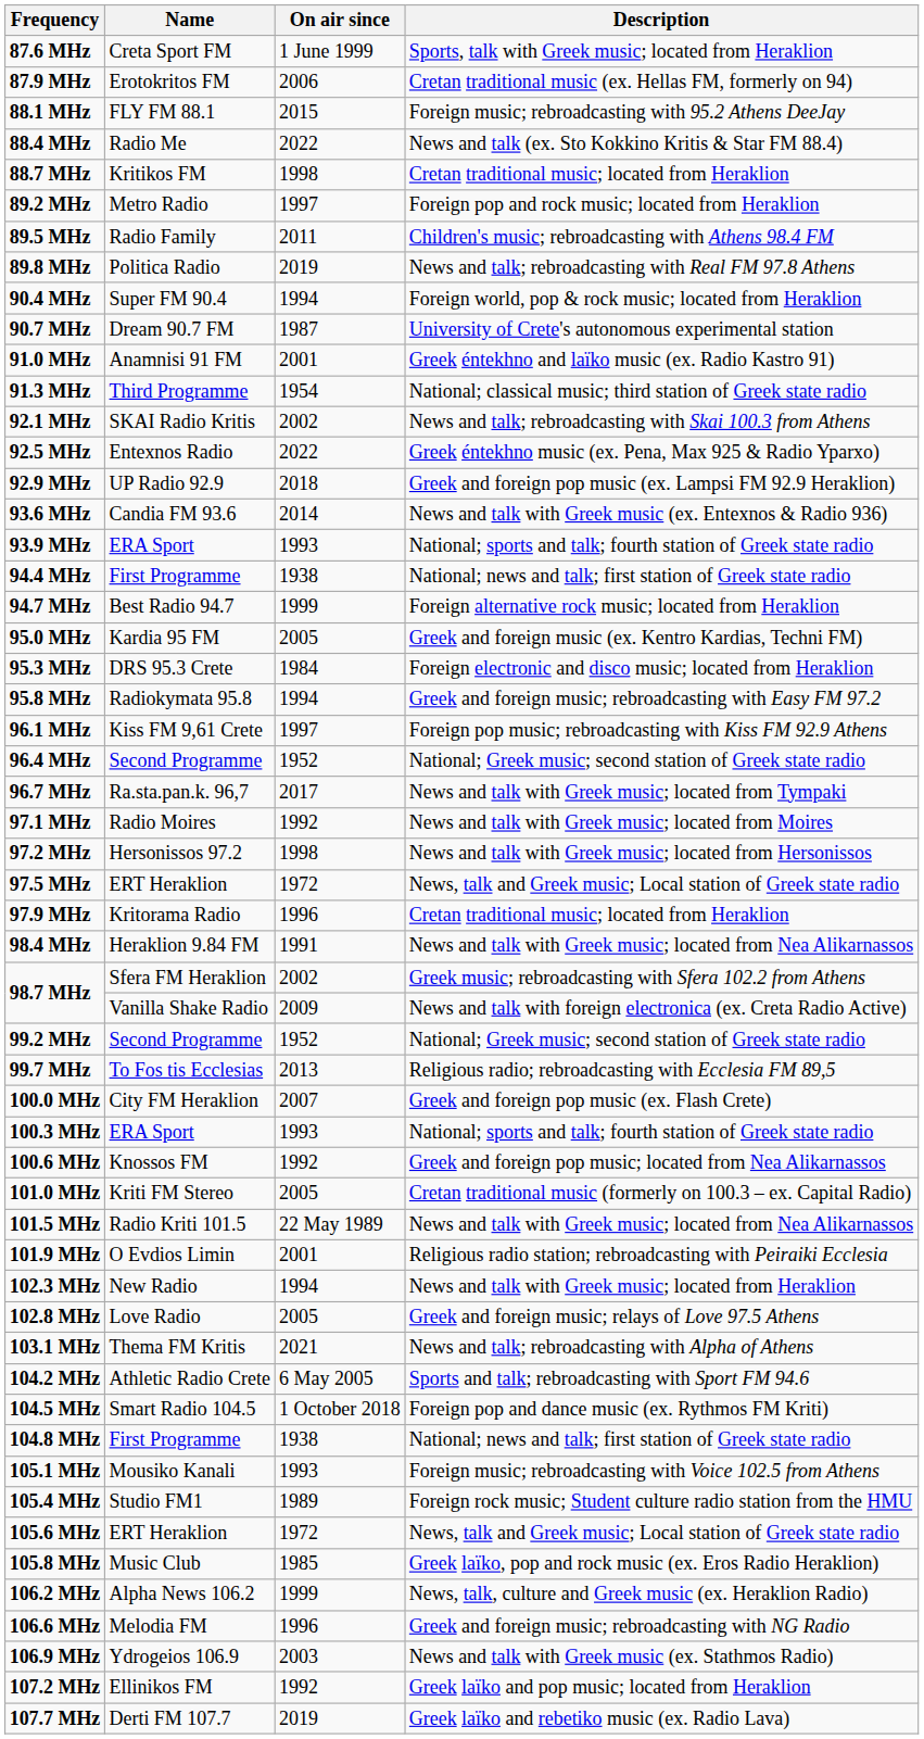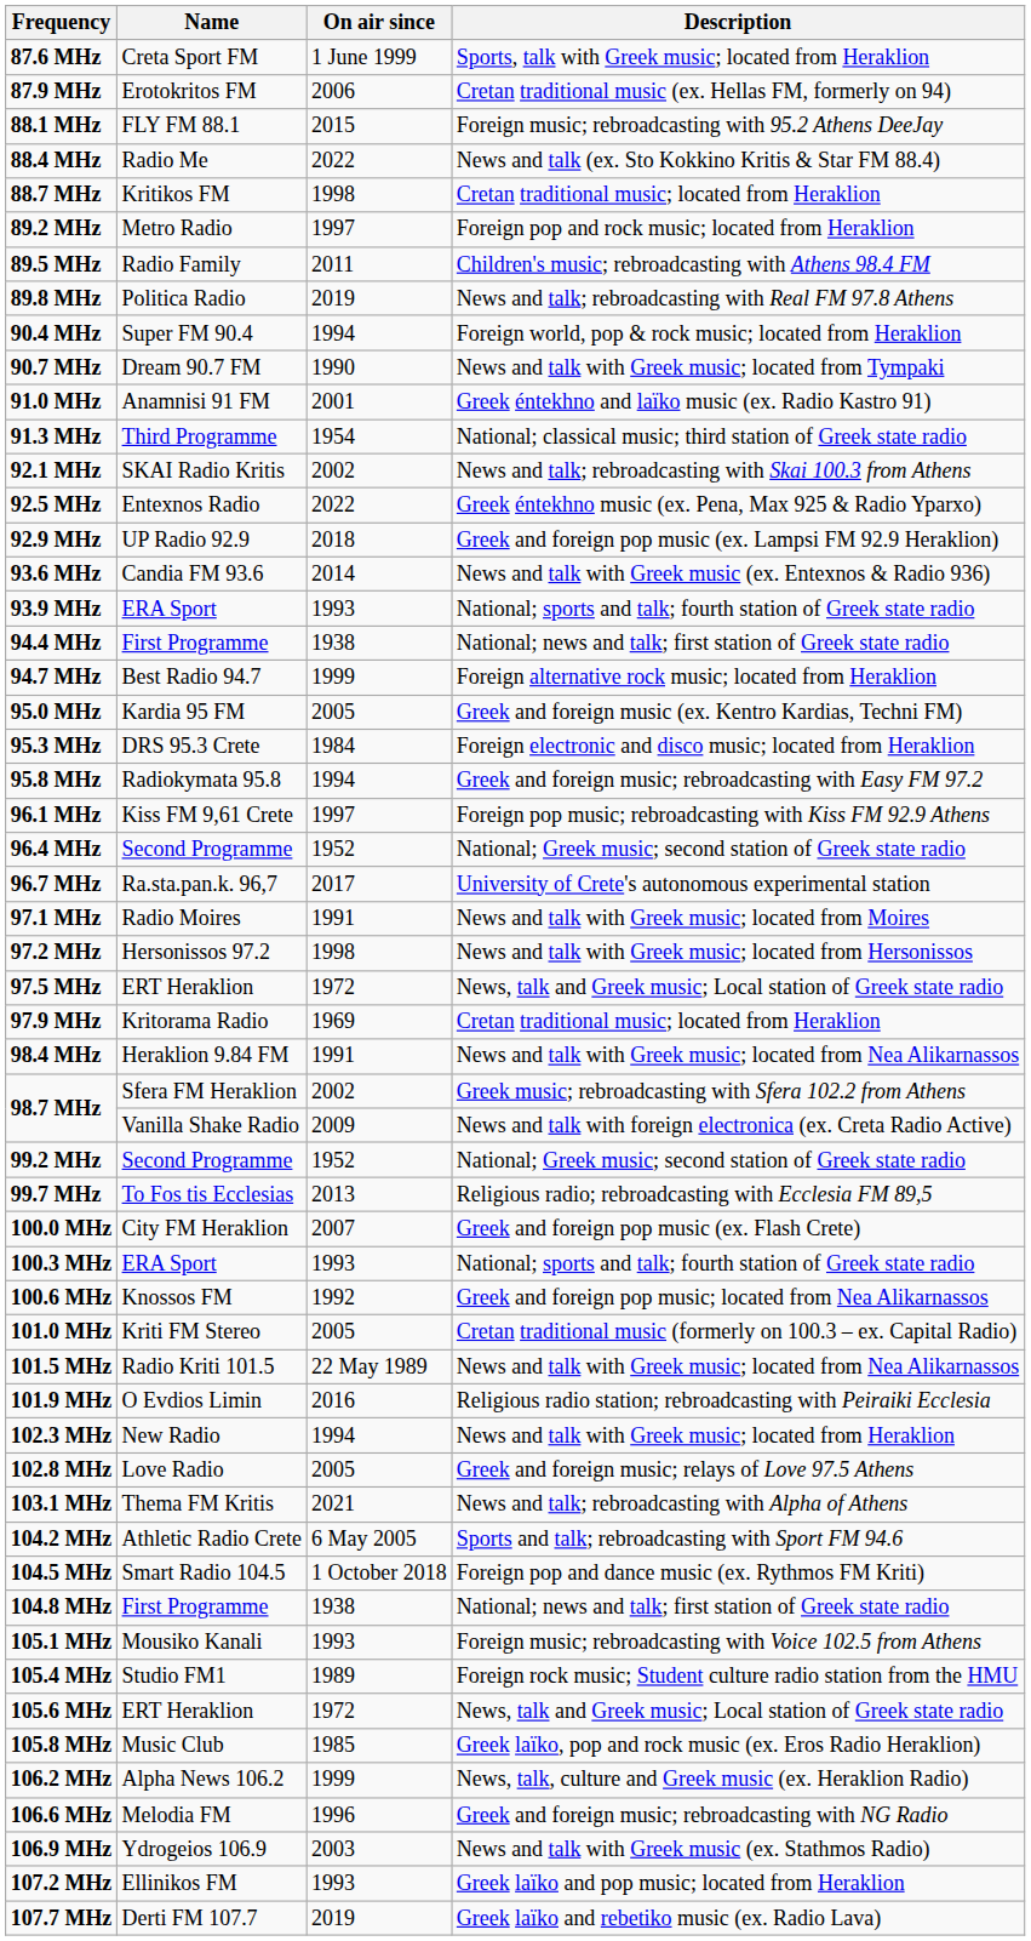 <table class="wikitable">
 <tr>
 <th>Frequency</th>
 <th>Name</th>
 <th>On air since</th>
 <th>Description</th>
 </tr>
 <tr>
 <td><strong>87.6 MHz</strong></td>
 <td>Creta Sport FM</td>
 <td>1 June 1999</td>
 <td><a href='#'>Sports</a>, <a href='#'>talk</a> with <a href='#'>Greek music</a>; located from <a href='#'>Heraklion</a></td>
 </tr>
 <tr>
 <td><strong>87.9 MHz</strong></td>
 <td>Erotokritos FM</td>
 <td>2006</td>
 <td><a href='#'>Cretan</a> <a href='#'>traditional music</a> (ex. Hellas FM, formerly on 94)</td>
 </tr>
 <tr>
 <td><strong>88.1 MHz</strong></td>
 <td>FLY FM 88.1</td>
 <td>2015</td>
 <td>Foreign music; rebroadcasting with <em>95.2 Athens DeeJay</em></td>
 </tr>
 <tr>
 <td><strong>88.4 MHz</strong></td>
 <td>Radio Me</td>
 <td>2022</td>
 <td>News and <a href='#'>talk</a> (ex. Sto Kokkino Kritis & Star FM 88.4)</td>
 </tr>
 <tr>
 <td><strong>88.7 MHz</strong></td>
 <td>Kritikos FM</td>
 <td>1998</td>
 <td><a href='#'>Cretan</a> <a href='#'>traditional music</a>; located from <a href='#'>Heraklion</a></td>
 </tr>
 <tr>
 <td><strong>89.2 MHz</strong></td>
 <td>Metro Radio</td>
 <td>1997</td>
 <td>Foreign pop and rock music; located from <a href='#'>Heraklion</a></td>
 </tr>
 <tr>
 <td><strong>89.5 MHz</strong></td>
 <td>Radio Family</td>
 <td>2011</td>
 <td><a href='#'>Children's music</a>; rebroadcasting with <em><a href='#'>Athens 98.4 FM</a></em></td>
 </tr>
 <tr>
 <td><strong>89.8 MHz</strong></td>
 <td>Politica Radio</td>
 <td>2019</td>
 <td>News and <a href='#'>talk</a>; rebroadcasting with <em>Real FM 97.8 Athens</em></td>
 </tr>
 <tr>
 <td><strong>90.4 MHz</strong></td>
 <td>Super FM 90.4</td>
 <td>1994</td>
 <td>Foreign world, pop & rock music; located from <a href='#'>Heraklion</a></td>
 </tr>
 <tr>
 <td><strong>90.7 MHz</strong></td>
 <td>Dream 90.7 FM</td>
-<td>1987</td>
-<td><a href='#'>University of Crete</a>'s autonomous experimental station</td>
+<td>1990</td>
+<td>News and <a href='#'>talk</a> with <a href='#'>Greek music</a>; located from <a href='#'>Tympaki</a></td>
 </tr>
 <tr>
 <td><strong>91.0 MHz</strong></td>
 <td>Anamnisi 91 FM</td>
 <td>2001</td>
 <td><a href='#'>Greek</a> <a href='#'>éntekhno</a> and <a href='#'>laïko</a> music (ex. Radio Kastro 91)</td>
 </tr>
 <tr>
 <td><strong>91.3 MHz</strong></td>
 <td><a href='#'>Third Programme</a></td>
 <td>1954</td>
 <td>National; classical music; third station of <a href='#'>Greek state radio</a></td>
 </tr>
 <tr>
 <td><strong>92.1 MHz</strong></td>
 <td>SKAI Radio Kritis</td>
 <td>2002</td>
 <td>News and <a href='#'>talk</a>; rebroadcasting with <em><a href='#'>Skai 100.3</a> from Athens</em></td>
 </tr>
 <tr>
 <td><strong>92.5 MHz</strong></td>
 <td>Entexnos Radio</td>
 <td>2022</td>
 <td><a href='#'>Greek</a> <a href='#'>éntekhno</a> music (ex. Pena, Max 925 & Radio Yparxo)</td>
 </tr>
 <tr>
 <td><strong>92.9 MHz</strong></td>
 <td>UP Radio 92.9</td>
 <td>2018</td>
 <td><a href='#'>Greek</a> and foreign pop music (ex. Lampsi FM 92.9 Heraklion)</td>
 </tr>
 <tr>
 <td><strong>93.6 MHz</strong></td>
 <td>Candia FM 93.6</td>
 <td>2014</td>
 <td>News and <a href='#'>talk</a> with <a href='#'>Greek music</a> (ex. Entexnos & Radio 936)</td>
 </tr>
 <tr>
 <td><strong>93.9 MHz</strong></td>
 <td><a href='#'>ERA Sport</a></td>
 <td>1993</td>
 <td>National; <a href='#'>sports</a> and <a href='#'>talk</a>; fourth station of <a href='#'>Greek state radio</a></td>
 </tr>
 <tr>
 <td><strong>94.4 MHz</strong></td>
 <td><a href='#'>First Programme</a></td>
 <td>1938</td>
 <td>National; news and <a href='#'>talk</a>; first station of <a href='#'>Greek state radio</a></td>
 </tr>
 <tr>
 <td><strong>94.7 MHz</strong></td>
 <td>Best Radio 94.7</td>
 <td>1999</td>
 <td>Foreign <a href='#'>alternative rock</a> music; located from <a href='#'>Heraklion</a></td>
 </tr>
 <tr>
 <td><strong>95.0 MHz</strong></td>
 <td>Kardia 95 FM</td>
 <td>2005</td>
 <td><a href='#'>Greek</a> and foreign music (ex. Kentro Kardias, Techni FM)</td>
 </tr>
 <tr>
 <td><strong>95.3 MHz</strong></td>
 <td>DRS 95.3 Crete</td>
 <td>1984</td>
 <td>Foreign <a href='#'>electronic</a> and <a href='#'>disco</a> music; located from <a href='#'>Heraklion</a></td>
 </tr>
 <tr>
 <td><strong>95.8 MHz</strong></td>
 <td>Radiokymata 95.8</td>
 <td>1994</td>
 <td><a href='#'>Greek</a> and foreign music; rebroadcasting with <em>Easy FM 97.2</em></td>
 </tr>
 <tr>
 <td><strong>96.1 MHz</strong></td>
 <td>Kiss FM 9,61 Crete</td>
 <td>1997</td>
 <td>Foreign pop music; rebroadcasting with <em>Kiss FM 92.9 Athens</em></td>
 </tr>
 <tr>
 <td><strong>96.4 MHz</strong></td>
 <td><a href='#'>Second Programme</a></td>
 <td>1952</td>
 <td>National; <a href='#'>Greek music</a>; second station of <a href='#'>Greek state radio</a></td>
 </tr>
 <tr>
 <td><strong>96.7 MHz</strong></td>
 <td>Ra.sta.pan.k. 96,7</td>
 <td>2017</td>
-<td>News and <a href='#'>talk</a> with <a href='#'>Greek music</a>; located from <a href='#'>Tympaki</a></td>
+<td><a href='#'>University of Crete</a>'s autonomous experimental station</td>
 </tr>
 <tr>
 <td><strong>97.1 MHz</strong></td>
 <td>Radio Moires</td>
-<td>1992</td>
+<td>1991</td>
 <td>News and <a href='#'>talk</a> with <a href='#'>Greek music</a>; located from <a href='#'>Moires</a></td>
 </tr>
 <tr>
 <td><strong>97.2 MHz</strong></td>
 <td>Hersonissos 97.2</td>
 <td>1998</td>
 <td>News and <a href='#'>talk</a> with <a href='#'>Greek music</a>; located from <a href='#'>Hersonissos</a></td>
 </tr>
 <tr>
 <td><strong>97.5 MHz</strong></td>
 <td>ERT Heraklion</td>
 <td>1972</td>
 <td>News, <a href='#'>talk</a> and <a href='#'>Greek music</a>; Local station of <a href='#'>Greek state radio</a></td>
 </tr>
 <tr>
 <td><strong>97.9 MHz</strong></td>
 <td>Kritorama Radio</td>
-<td>1996</td>
+<td>1969</td>
 <td><a href='#'>Cretan</a> <a href='#'>traditional music</a>; located from <a href='#'>Heraklion</a></td>
 </tr>
 <tr>
 <td><strong>98.4 MHz</strong></td>
 <td>Heraklion 9.84 FM</td>
 <td>1991</td>
 <td>News and <a href='#'>talk</a> with <a href='#'>Greek music</a>; located from <a href='#'>Nea Alikarnassos</a></td>
 </tr>
 <tr>
 <td rowspan="2"><strong>98.7 MHz</strong></td>
 <td>Sfera FM Heraklion</td>
 <td>2002</td>
 <td><a href='#'>Greek music</a>; rebroadcasting with <em>Sfera 102.2 from Athens</em></td>
 </tr>
 <tr>
 <td>Vanilla Shake Radio</td>
 <td>2009</td>
 <td>News and <a href='#'>talk</a> with foreign <a href='#'>electronica</a> (ex. Creta Radio Active)</td>
 </tr>
 <tr>
 <td><strong>99.2 MHz</strong></td>
 <td><a href='#'>Second Programme</a></td>
 <td>1952</td>
 <td>National; <a href='#'>Greek music</a>; second station of <a href='#'>Greek state radio</a></td>
 </tr>
 <tr>
 <td><strong>99.7 MHz</strong></td>
 <td><a href='#'>To Fos tis Ecclesias</a></td>
 <td>2013</td>
 <td>Religious radio; rebroadcasting with <em>Ecclesia FM 89,5</em></td>
 </tr>
 <tr>
 <td><strong>100.0 MHz</strong></td>
 <td>City FM Heraklion</td>
 <td>2007</td>
 <td><a href='#'>Greek</a> and foreign pop music (ex. Flash Crete)</td>
 </tr>
 <tr>
 <td><strong>100.3 MHz</strong></td>
 <td><a href='#'>ERA Sport</a></td>
 <td>1993</td>
 <td>National; <a href='#'>sports</a> and <a href='#'>talk</a>; fourth station of <a href='#'>Greek state radio</a></td>
 </tr>
 <tr>
 <td><strong>100.6 MHz</strong></td>
 <td>Knossos FM</td>
 <td>1992</td>
 <td><a href='#'>Greek</a> and foreign pop music; located from <a href='#'>Nea Alikarnassos</a></td>
 </tr>
 <tr>
 <td><strong>101.0 MHz</strong></td>
 <td>Kriti FM Stereo</td>
 <td>2005</td>
 <td><a href='#'>Cretan</a> <a href='#'>traditional music</a> (formerly on 100.3 – ex. Capital Radio)</td>
 </tr>
 <tr>
 <td><strong>101.5 MHz</strong></td>
 <td>Radio Kriti 101.5</td>
 <td>22 May 1989</td>
 <td>News and <a href='#'>talk</a> with <a href='#'>Greek music</a>; located from <a href='#'>Nea Alikarnassos</a></td>
 </tr>
 <tr>
 <td><strong>101.9 MHz</strong></td>
 <td>O Evdios Limin</td>
-<td>2001</td>
+<td>2016</td>
 <td>Religious radio station; rebroadcasting with <em>Peiraiki Ecclesia</em></td>
 </tr>
 <tr>
 <td><strong>102.3 MHz</strong></td>
 <td>New Radio</td>
 <td>1994</td>
 <td>News and <a href='#'>talk</a> with <a href='#'>Greek music</a>; located from <a href='#'>Heraklion</a></td>
 </tr>
 <tr>
 <td><strong>102.8 MHz</strong></td>
 <td>Love Radio</td>
 <td>2005</td>
 <td><a href='#'>Greek</a> and foreign music; relays of <em>Love 97.5 Athens</em></td>
 </tr>
 <tr>
 <td><strong>103.1 MHz</strong></td>
 <td>Thema FM Kritis</td>
 <td>2021</td>
 <td>News and <a href='#'>talk</a>; rebroadcasting with <em>Alpha of Athens</em></td>
 </tr>
 <tr>
 <td><strong>104.2 MHz</strong></td>
 <td>Athletic Radio Crete</td>
 <td>6 May 2005</td>
 <td><a href='#'>Sports</a> and <a href='#'>talk</a>; rebroadcasting with <em>Sport FM 94.6</em></td>
 </tr>
 <tr>
 <td><strong>104.5 MHz</strong></td>
 <td>Smart Radio 104.5</td>
 <td>1 October 2018</td>
 <td>Foreign pop and dance music (ex. Rythmos FM Kriti)</td>
 </tr>
 <tr>
 <td><strong>104.8 MHz</strong></td>
 <td><a href='#'>First Programme</a></td>
 <td>1938</td>
 <td>National; news and <a href='#'>talk</a>; first station of <a href='#'>Greek state radio</a></td>
 </tr>
 <tr>
 <td><strong>105.1 MHz</strong></td>
 <td>Mousiko Kanali</td>
 <td>1993</td>
 <td>Foreign music; rebroadcasting with <em>Voice 102.5 from Athens</em></td>
 </tr>
 <tr>
 <td><strong>105.4 MHz</strong></td>
 <td>Studio FM1</td>
 <td>1989</td>
 <td>Foreign rock music; <a href='#'>Student</a> culture radio station from the <a href='#'>HMU</a></td>
 </tr>
 <tr>
 <td><strong>105.6 MHz</strong></td>
 <td>ERT Heraklion</td>
 <td>1972</td>
 <td>News, <a href='#'>talk</a> and <a href='#'>Greek music</a>; Local station of <a href='#'>Greek state radio</a></td>
 </tr>
 <tr>
 <td><strong>105.8 MHz</strong></td>
 <td>Music Club</td>
 <td>1985</td>
 <td><a href='#'>Greek</a> <a href='#'>laïko</a>, pop and rock music (ex. Eros Radio Heraklion)</td>
 </tr>
 <tr>
 <td><strong>106.2 MHz</strong></td>
 <td>Alpha News 106.2</td>
 <td>1999</td>
 <td>News, <a href='#'>talk</a>, culture and <a href='#'>Greek music</a> (ex. Heraklion Radio)</td>
 </tr>
 <tr>
 <td><strong>106.6 MHz</strong></td>
 <td>Melodia FM</td>
 <td>1996</td>
 <td><a href='#'>Greek</a> and foreign music; rebroadcasting with <em>NG Radio</em></td>
 </tr>
 <tr>
 <td><strong>106.9 MHz</strong></td>
 <td>Ydrogeios 106.9</td>
 <td>2003</td>
 <td>News and <a href='#'>talk</a> with <a href='#'>Greek music</a> (ex. Stathmos Radio)</td>
 </tr>
 <tr>
 <td><strong>107.2 MHz</strong></td>
 <td>Ellinikos FM</td>
-<td>1992</td>
+<td>1993</td>
 <td><a href='#'>Greek</a> <a href='#'>laïko</a> and pop music; located from <a href='#'>Heraklion</a></td>
 </tr>
 <tr>
 <td><strong>107.7 MHz</strong></td>
 <td>Derti FM 107.7</td>
 <td>2019</td>
 <td><a href='#'>Greek</a> <a href='#'>laïko</a> and <a href='#'>rebetiko</a> music (ex. Radio Lava)</td>
 </tr>
 </table>
